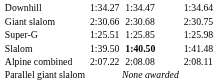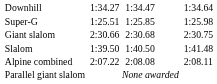 <table>
 <tr>
 <td>Downhill<br></td>
 <td></td>
 <td>1:34.27</td>
 <td></td>
 <td>1:34.47</td>
 <td></td>
 <td>1:34.64</td>
 </tr>
 <tr>
+<td>Super-G<br></td>
+<td></td>
+<td>1:25.51</td>
+<td></td>
+<td>1:25.85</td>
+<td></td>
+<td>1:25.98</td>
+</tr>
+<tr>
 <td>Giant slalom<br></td>
 <td></td>
 <td>2:30.66</td>
 <td></td>
 <td>2:30.68</td>
 <td></td>
 <td>2:30.75</td>
 </tr>
 <tr>
-<td>Super-G<br></td>
-<td></td>
-<td>1:25.51</td>
-<td></td>
-<td>1:25.85</td>
-<td></td>
-<td>1:25.98</td>
-</tr>
-<tr>
 <td>Slalom<br></td>
 <td></td>
 <td>1:39.50</td>
 <td></td>
-<td><strong>1:40.50</strong></td>
+<td>1:40.50</td>
 <td></td>
 <td>1:41.48</td>
 </tr>
 <tr>
 <td>Alpine combined<br></td>
 <td></td>
 <td>2:07.22</td>
 <td></td>
 <td>2:08.08</td>
 <td></td>
 <td>2:08.11</td>
 </tr>
 <tr>
 <td>Parallel giant slalom<br></td>
 <td colspan=2><br></td>
 <td colspan=2><em>None awarded</em></td>
 <td colspan=2></td>
 </tr>
 </table>
